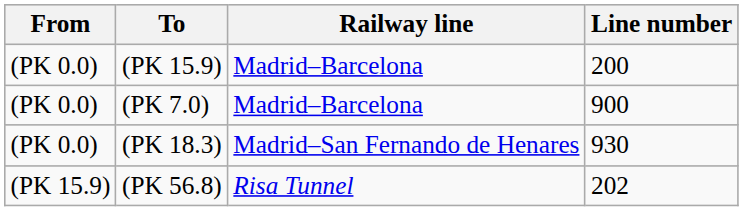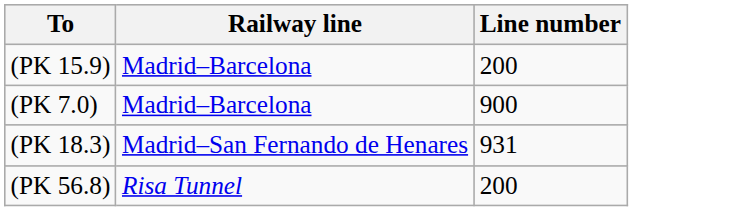 <table class="wikitable">
 <tr>
-<th>From</th>
 <th>To</th>
 <th>Railway line</th>
 <th>Line number</th>
 </tr>
 <tr>
-<td> (PK 0.0)</td>
 <td> (PK 15.9)</td>
 <td><a href='#'>Madrid–Barcelona</a></td>
 <td>200</td>
 </tr>
 <tr>
-<td> (PK 0.0)</td>
 <td> (PK 7.0)</td>
 <td><a href='#'>Madrid–Barcelona</a></td>
 <td>900</td>
 </tr>
 <tr>
-<td> (PK 0.0)</td>
 <td> (PK 18.3)</td>
 <td><a href='#'>Madrid–San Fernando de Henares</a></td>
-<td>930</td>
+<td>931</td>
 </tr>
 <tr>
-<td> (PK 15.9)</td>
 <td> (PK 56.8)</td>
 <td><em><a href='#'>Risa Tunnel</a></em></td>
-<td>202</td>
+<td>200</td>
 </tr>
 </table>
